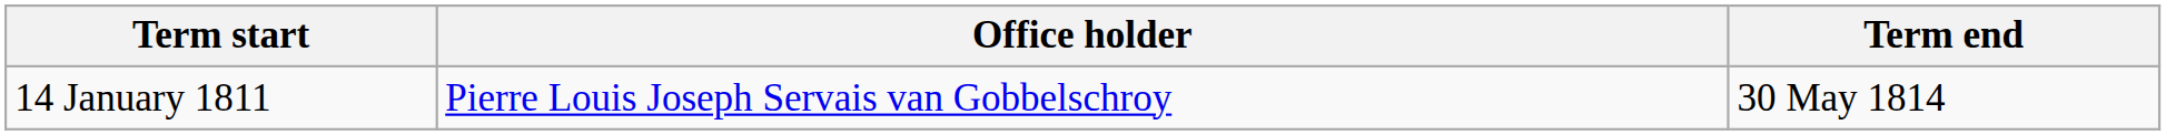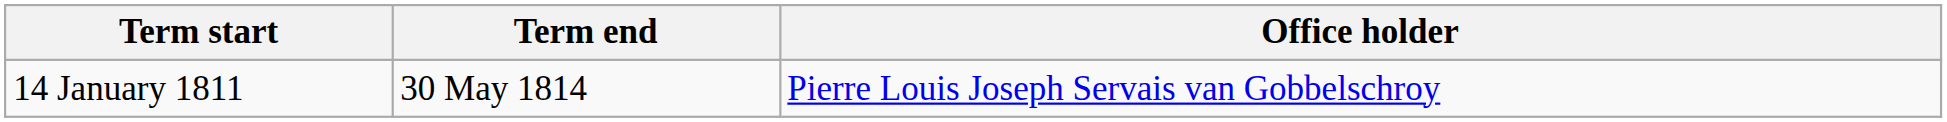 <table class="wikitable" style="width: 70%;">
 <tr>
 <th align="left" style="width: 20%;">Term start</th>
+<th align="left" style="width: 20%;">Term end</th>
 <th align="left">Office holder</th>
-<th align="left" style="width: 20%;">Term end</th>
 </tr>
 <tr valign="top">
 <td>14 January 1811</td>
+<td>30 May 1814</td>
 <td><a href='#'>Pierre Louis Joseph Servais van Gobbelschroy</a></td>
-<td>30 May 1814</td>
 </tr>
 </table>
